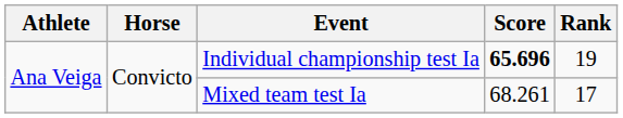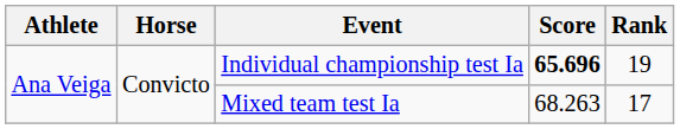 <table class=wikitable style="font-size:90%; text-align:center;">
 <tr>
 <th>Athlete</th>
 <th>Horse</th>
 <th>Event</th>
 <th>Score</th>
 <th>Rank</th>
 </tr>
 <tr>
 <td rowspan=2 align=left><a href='#'>Ana Veiga</a></td>
 <td rowspan=2 align=left>Convicto</td>
 <td align=left><a href='#'>Individual championship test Ia</a></td>
 <td><strong>65.696</strong></td>
 <td>19</td>
 </tr>
 <tr>
 <td align=left><a href='#'>Mixed team test Ia</a></td>
-<td>68.261</td>
+<td>68.263</td>
 <td>17</td>
 </tr>
 </table>
